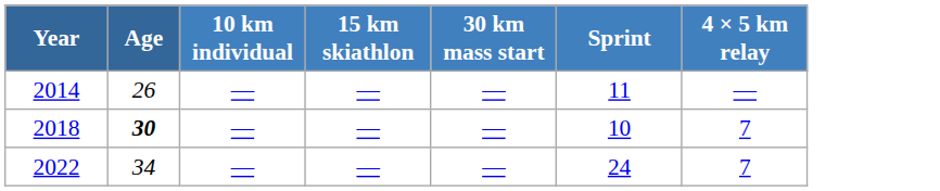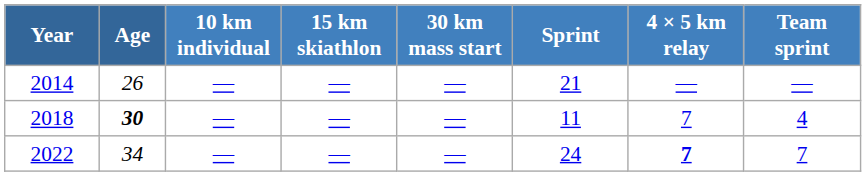 <table class="wikitable" style="font-size:95%; text-align:center; border:grey solid 1px; border-collapse:collapse; background:#ffffff;">
 <tr>
 <th style="background-color:#369; color:white; width:60px;"> Year </th>
 <th style="background-color:#369; color:white; width:40px;"> Age </th>
 <th style="background-color:#4180be; color:white; width:75px;"> 10 km <br> individual </th>
 <th style="background-color:#4180be; color:white; width:75px;"> 15 km <br> skiathlon </th>
 <th style="background-color:#4180be; color:white; width:75px;"> 30 km <br> mass start </th>
 <th style="background-color:#4180be; color:white; width:75px;"> Sprint </th>
 <th style="background-color:#4180be; color:white; width:75px;"> 4 × 5 km <br> relay </th>
+<th style="background-color:#4180be; color:white; width:75px;"> Team <br> sprint </th>
 </tr>
 <tr>
 <td><a href='#'>2014</a></td>
 <td><em>26</em></td>
 <td><a href='#'>—</a></td>
 <td><a href='#'>—</a></td>
 <td><a href='#'>—</a></td>
-<td><a href='#'>11</a></td>
+<td><a href='#'>21</a></td>
+<td><a href='#'>—</a></td>
 <td><a href='#'>—</a></td>
 </tr>
 <tr>
 <td><a href='#'>2018</a></td>
 <td><strong><em>30</em></strong></td>
 <td><a href='#'>—</a></td>
 <td><a href='#'>—</a></td>
 <td><a href='#'>—</a></td>
-<td><a href='#'>10</a></td>
+<td><a href='#'>11</a></td>
 <td><a href='#'>7</a></td>
+<td><a href='#'>4</a></td>
 </tr>
 <tr>
 <td><a href='#'>2022</a></td>
 <td><em>34</em></td>
 <td><a href='#'>—</a></td>
 <td><a href='#'>—</a></td>
 <td><a href='#'>—</a></td>
 <td><a href='#'>24</a></td>
+<td><strong><a href='#'>7</a></strong></td>
 <td><a href='#'>7</a></td>
 </tr>
 </table>
